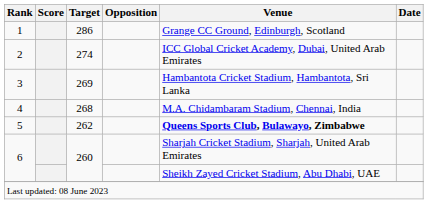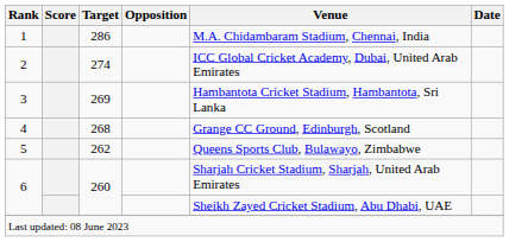 <table class="wikitable plainrowheaders sortable">
 <tr>
 <th scope=col>Rank</th>
 <th scope=col>Score</th>
 <th scope=col>Target</th>
 <th scope=col>Opposition</th>
 <th scope=col>Venue</th>
 <th scope=col>Date</th>
 </tr>
 <tr>
 <td align=center>1</td>
 <th scope=row style=text-align:center;></th>
 <td align=center>286</td>
 <td></td>
-<td><a href='#'>Grange CC Ground</a>, <a href='#'>Edinburgh</a>, Scotland</td>
+<td><a href='#'>M.A. Chidambaram Stadium</a>, <a href='#'>Chennai</a>, India</td>
 <td></td>
 </tr>
 <tr>
 <td align=center>2</td>
 <th scope=row style=text-align:center;></th>
 <td align=center>274</td>
 <td></td>
 <td><a href='#'>ICC Global Cricket Academy</a>, <a href='#'>Dubai</a>, United Arab Emirates</td>
 <td></td>
 </tr>
 <tr>
 <td align="center">3</td>
 <th scope="row" style="text-align:center;"></th>
 <td align="center">269</td>
 <td></td>
 <td><a href='#'>Hambantota Cricket Stadium</a>, <a href='#'>Hambantota</a>, Sri Lanka</td>
 <td></td>
 </tr>
 <tr>
 <td align="center">4</td>
 <th scope="row" style="text-align:center;"></th>
 <td align="center">268</td>
 <td></td>
-<td><a href='#'>M.A. Chidambaram Stadium</a>, <a href='#'>Chennai</a>, India</td>
+<td><a href='#'>Grange CC Ground</a>, <a href='#'>Edinburgh</a>, Scotland</td>
 <td></td>
 </tr>
 <tr>
 <td align="center">5</td>
 <th scope="row" style="text-align:center;"></th>
 <td align="center">262</td>
 <td></td>
-<td><strong><a href='#'>Queens Sports Club</a>, <a href='#'>Bulawayo</a>, Zimbabwe</strong></td>
+<td><a href='#'>Queens Sports Club</a>, <a href='#'>Bulawayo</a>, Zimbabwe</td>
 <td></td>
 </tr>
 <tr>
 <td rowspan="2" align="center">6</td>
 <th scope="row" style="text-align:center;"></th>
 <td rowspan="2" align="center">260</td>
 <td></td>
 <td><a href='#'>Sharjah Cricket Stadium</a>, <a href='#'>Sharjah</a>, United Arab Emirates</td>
 <td></td>
 </tr>
 <tr>
 <th scope=row style=text-align:center;></th>
 <td></td>
 <td><a href='#'>Sheikh Zayed Cricket Stadium</a>, <a href='#'>Abu Dhabi</a>, UAE</td>
 <td></td>
 </tr>
 <tr>
 </tr>
 <tr class=sortbottom>
 <td colspan=6><small>Last updated: 08 June 2023</small></td>
 </tr>
 </table>
